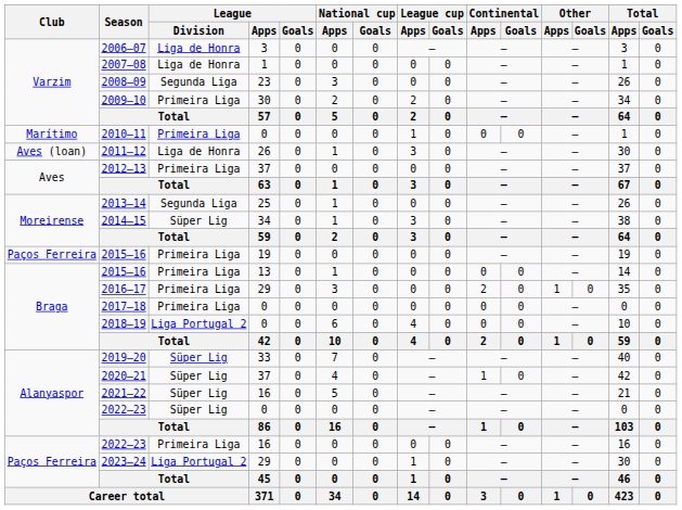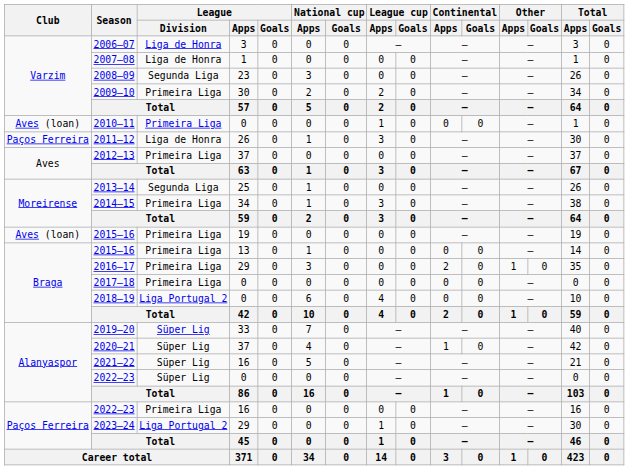 <table class="wikitable" style="text-align: center">
 <tr>
 <th rowspan="2">Club</th>
 <th rowspan="2">Season</th>
 <th colspan="3">League</th>
 <th colspan="2">National cup</th>
 <th colspan="2">League cup</th>
 <th colspan="2">Continental</th>
 <th colspan="2">Other</th>
 <th colspan="2">Total</th>
 </tr>
 <tr>
 <th>Division</th>
 <th>Apps</th>
 <th>Goals</th>
 <th>Apps</th>
 <th>Goals</th>
 <th>Apps</th>
 <th>Goals</th>
 <th>Apps</th>
 <th>Goals</th>
 <th>Apps</th>
 <th>Goals</th>
 <th>Apps</th>
 <th>Goals</th>
 </tr>
 <tr>
 <td rowspan="5"><a href='#'>Varzim</a></td>
 <td><a href='#'>2006–07</a></td>
 <td><a href='#'>Liga de Honra</a></td>
 <td>3</td>
 <td>0</td>
 <td>0</td>
 <td>0</td>
 <td colspan="2">—</td>
 <td colspan="2">—</td>
 <td colspan="2">—</td>
 <td>3</td>
 <td>0</td>
 </tr>
 <tr>
 <td><a href='#'>2007–08</a></td>
 <td>Liga de Honra</td>
 <td>1</td>
 <td>0</td>
 <td>0</td>
 <td>0</td>
 <td>0</td>
 <td>0</td>
 <td colspan="2">—</td>
 <td colspan="2">—</td>
 <td>1</td>
 <td>0</td>
 </tr>
 <tr>
 <td><a href='#'>2008–09</a></td>
 <td>Segunda Liga</td>
 <td>23</td>
 <td>0</td>
 <td>3</td>
 <td>0</td>
 <td>0</td>
 <td>0</td>
 <td colspan="2">—</td>
 <td colspan="2">—</td>
 <td>26</td>
 <td>0</td>
 </tr>
 <tr>
 <td><a href='#'>2009–10</a></td>
 <td>Primeira Liga</td>
 <td>30</td>
 <td>0</td>
 <td>2</td>
 <td>0</td>
 <td>2</td>
 <td>0</td>
 <td colspan="2">—</td>
 <td colspan="2">—</td>
 <td>34</td>
 <td>0</td>
 </tr>
 <tr>
 <th colspan="2">Total</th>
 <th>57</th>
 <th>0</th>
 <th>5</th>
 <th>0</th>
 <th>2</th>
 <th>0</th>
 <th colspan="2">—</th>
 <th colspan="2">—</th>
 <th>64</th>
 <th>0</th>
 </tr>
 <tr>
-<td><a href='#'>Marítimo</a></td>
+<td><a href='#'>Aves</a> (loan)</td>
 <td><a href='#'>2010–11</a></td>
 <td><a href='#'>Primeira Liga</a></td>
 <td>0</td>
 <td>0</td>
 <td>0</td>
 <td>0</td>
 <td>1</td>
 <td>0</td>
 <td>0</td>
 <td>0</td>
 <td colspan="2">—</td>
 <td>1</td>
 <td>0</td>
 </tr>
 <tr>
-<td><a href='#'>Aves</a> (loan)</td>
+<td><a href='#'>Paços Ferreira</a></td>
 <td><a href='#'>2011–12</a></td>
 <td>Liga de Honra</td>
 <td>26</td>
 <td>0</td>
 <td>1</td>
 <td>0</td>
 <td>3</td>
 <td>0</td>
 <td colspan="2">—</td>
 <td colspan="2">—</td>
 <td>30</td>
 <td>0</td>
 </tr>
 <tr>
 <td rowspan="2">Aves</td>
 <td><a href='#'>2012–13</a></td>
 <td>Primeira Liga</td>
 <td>37</td>
 <td>0</td>
 <td>0</td>
 <td>0</td>
 <td>0</td>
 <td>0</td>
 <td colspan="2">—</td>
 <td colspan="2">—</td>
 <td>37</td>
 <td>0</td>
 </tr>
 <tr>
 <th colspan="2">Total</th>
 <th>63</th>
 <th>0</th>
 <th>1</th>
 <th>0</th>
 <th>3</th>
 <th>0</th>
 <th colspan="2">—</th>
 <th colspan="2">—</th>
 <th>67</th>
 <th>0</th>
 </tr>
 <tr>
 <td rowspan="3"><a href='#'>Moreirense</a></td>
 <td><a href='#'>2013–14</a></td>
 <td>Segunda Liga</td>
 <td>25</td>
 <td>0</td>
 <td>1</td>
 <td>0</td>
 <td>0</td>
 <td>0</td>
 <td colspan="2">—</td>
 <td colspan="2">—</td>
 <td>26</td>
 <td>0</td>
 </tr>
 <tr>
 <td><a href='#'>2014–15</a></td>
-<td>Süper Lig</td>
+<td>Primeira Liga</td>
 <td>34</td>
 <td>0</td>
 <td>1</td>
 <td>0</td>
 <td>3</td>
 <td>0</td>
 <td colspan="2">—</td>
 <td colspan="2">—</td>
 <td>38</td>
 <td>0</td>
 </tr>
 <tr>
 <th colspan="2">Total</th>
 <th>59</th>
 <th>0</th>
 <th>2</th>
 <th>0</th>
 <th>3</th>
 <th>0</th>
 <th colspan="2">—</th>
 <th colspan="2">—</th>
 <th>64</th>
 <th>0</th>
 </tr>
 <tr>
-<td><a href='#'>Paços Ferreira</a></td>
+<td><a href='#'>Aves</a> (loan)</td>
 <td><a href='#'>2015–16</a></td>
 <td>Primeira Liga</td>
 <td>19</td>
 <td>0</td>
 <td>0</td>
 <td>0</td>
 <td>0</td>
 <td>0</td>
 <td colspan="2">—</td>
 <td colspan="2">—</td>
 <td>19</td>
 <td>0</td>
 </tr>
 <tr>
 <td rowspan="5"><a href='#'>Braga</a></td>
 <td><a href='#'>2015–16</a></td>
 <td>Primeira Liga</td>
 <td>13</td>
 <td>0</td>
 <td>1</td>
 <td>0</td>
 <td>0</td>
 <td>0</td>
 <td>0</td>
 <td>0</td>
 <td colspan="2">—</td>
 <td>14</td>
 <td>0</td>
 </tr>
 <tr>
 <td><a href='#'>2016–17</a></td>
 <td>Primeira Liga</td>
 <td>29</td>
 <td>0</td>
 <td>3</td>
 <td>0</td>
 <td>0</td>
 <td>0</td>
 <td>2</td>
 <td>0</td>
 <td>1</td>
 <td>0</td>
 <td>35</td>
 <td>0</td>
 </tr>
 <tr>
 <td><a href='#'>2017–18</a></td>
 <td>Primeira Liga</td>
 <td>0</td>
 <td>0</td>
 <td>0</td>
 <td>0</td>
 <td>0</td>
 <td>0</td>
 <td>0</td>
 <td>0</td>
 <td colspan="2">—</td>
 <td>0</td>
 <td>0</td>
 </tr>
 <tr>
 <td><a href='#'>2018–19</a></td>
 <td><a href='#'>Liga Portugal 2</a></td>
 <td>0</td>
 <td>0</td>
 <td>6</td>
 <td>0</td>
 <td>4</td>
 <td>0</td>
 <td>0</td>
 <td>0</td>
 <td colspan="2">—</td>
 <td>10</td>
 <td>0</td>
 </tr>
 <tr>
 <th colspan="2">Total</th>
 <th>42</th>
 <th>0</th>
 <th>10</th>
 <th>0</th>
 <th>4</th>
 <th>0</th>
 <th>2</th>
 <th>0</th>
 <th>1</th>
 <th>0</th>
 <th>59</th>
 <th>0</th>
 </tr>
 <tr>
 <td rowspan="5"><a href='#'>Alanyaspor</a></td>
 <td><a href='#'>2019–20</a></td>
 <td><a href='#'>Süper Lig</a></td>
 <td>33</td>
 <td>0</td>
 <td>7</td>
 <td>0</td>
 <td colspan="2">—</td>
 <td colspan="2">—</td>
 <td colspan="2">—</td>
 <td>40</td>
 <td>0</td>
 </tr>
 <tr>
 <td><a href='#'>2020–21</a></td>
 <td>Süper Lig</td>
 <td>37</td>
 <td>0</td>
 <td>4</td>
 <td>0</td>
 <td colspan="2">—</td>
 <td>1</td>
 <td>0</td>
 <td colspan="2">—</td>
 <td>42</td>
 <td>0</td>
 </tr>
 <tr>
 <td><a href='#'>2021–22</a></td>
 <td>Süper Lig</td>
 <td>16</td>
 <td>0</td>
 <td>5</td>
 <td>0</td>
 <td colspan="2">—</td>
 <td colspan="2">—</td>
 <td colspan="2">—</td>
 <td>21</td>
 <td>0</td>
 </tr>
 <tr>
 <td><a href='#'>2022–23</a></td>
 <td>Süper Lig</td>
 <td>0</td>
 <td>0</td>
 <td>0</td>
 <td>0</td>
 <td colspan="2">—</td>
 <td colspan="2">—</td>
 <td colspan="2">—</td>
 <td>0</td>
 <td>0</td>
 </tr>
 <tr>
 <th colspan="2">Total</th>
 <th>86</th>
 <th>0</th>
 <th>16</th>
 <th>0</th>
 <th colspan="2">—</th>
 <th>1</th>
 <th>0</th>
 <th colspan="2">—</th>
 <th>103</th>
 <th>0</th>
 </tr>
 <tr>
 <td rowspan="3"><a href='#'>Paços Ferreira</a></td>
 <td><a href='#'>2022–23</a></td>
 <td>Primeira Liga</td>
 <td>16</td>
 <td>0</td>
 <td>0</td>
 <td>0</td>
 <td>0</td>
 <td>0</td>
 <td colspan="2">—</td>
 <td colspan="2">—</td>
 <td>16</td>
 <td>0</td>
 </tr>
 <tr>
 <td><a href='#'>2023–24</a></td>
 <td><a href='#'>Liga Portugal 2</a></td>
 <td>29</td>
 <td>0</td>
 <td>0</td>
 <td>0</td>
 <td>1</td>
 <td>0</td>
 <td colspan="2">—</td>
 <td colspan="2">—</td>
 <td>30</td>
 <td>0</td>
 </tr>
 <tr>
 <th colspan="2">Total</th>
 <th>45</th>
 <th>0</th>
 <th>0</th>
 <th>0</th>
 <th>1</th>
 <th>0</th>
 <th colspan="2">—</th>
 <th colspan="2">—</th>
 <th>46</th>
 <th>0</th>
 </tr>
 <tr>
 <th colspan="3">Career total</th>
 <th>371</th>
 <th>0</th>
 <th>34</th>
 <th>0</th>
 <th>14</th>
 <th>0</th>
 <th>3</th>
 <th>0</th>
 <th>1</th>
 <th>0</th>
 <th>423</th>
 <th>0</th>
 </tr>
 </table>
